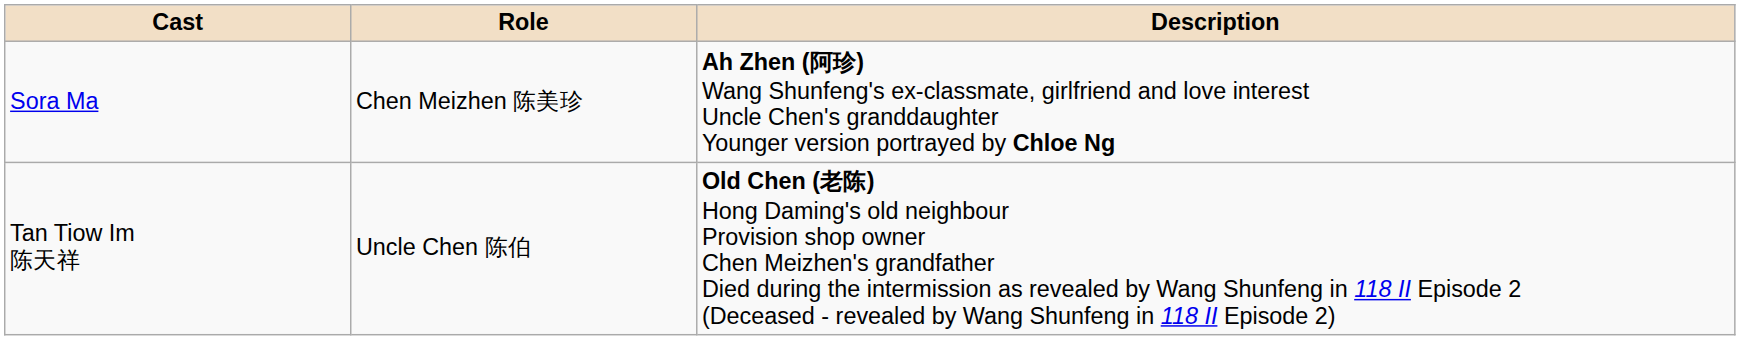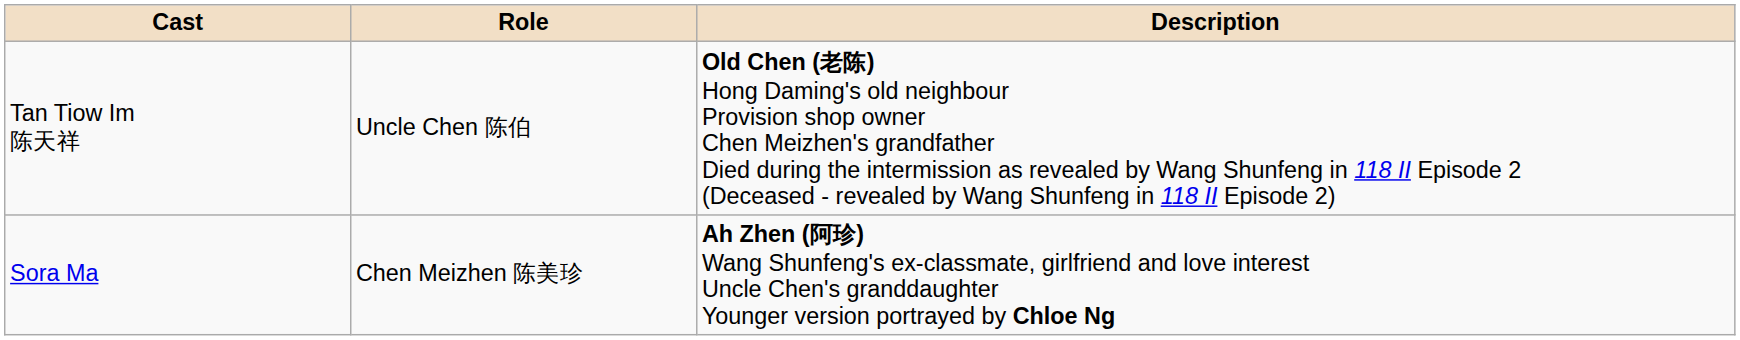 <table class="wikitable">
 <tr>
 <th style="background:#f2dfc6; width:16%">Cast</th>
 <th style="background:#f2dfc6; width:16%">Role</th>
 <th style="background:#f2dfc6; width:48%">Description</th>
 </tr>
 <tr>
+<td>Tan Tiow Im<br>陈天祥</td>
+<td>Uncle Chen 陈伯</td>
+<td><strong>Old Chen (老陈)</strong><br>Hong Daming's old neighbour<br>Provision shop owner<br>Chen Meizhen's grandfather<br>Died during the intermission as revealed by Wang Shunfeng in <em><a href='#'>118 II</a></em> Episode 2<br>(Deceased - revealed by Wang Shunfeng in <em><a href='#'>118 II</a></em> Episode 2)</td>
+</tr>
+<tr>
 <td><a href='#'>Sora Ma</a></td>
 <td>Chen Meizhen 陈美珍</td>
 <td><strong>Ah Zhen (阿珍)</strong><br>Wang Shunfeng's ex-classmate, girlfriend and love interest<br>Uncle Chen's granddaughter<br>Younger version portrayed by <strong>Chloe Ng</strong></td>
 </tr>
-<tr>
-<td>Tan Tiow Im<br>陈天祥</td>
-<td>Uncle Chen 陈伯</td>
-<td><strong>Old Chen (老陈)</strong><br>Hong Daming's old neighbour<br>Provision shop owner<br>Chen Meizhen's grandfather<br>Died during the intermission as revealed by Wang Shunfeng in <em><a href='#'>118 II</a></em> Episode 2<br>(Deceased - revealed by Wang Shunfeng in <em><a href='#'>118 II</a></em> Episode 2)</td>
-</tr>
 </table>
